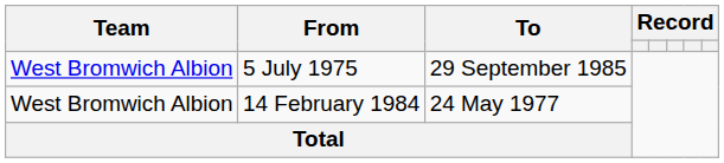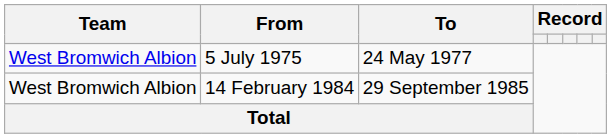 <table class=wikitable style="text-align: center">
 <tr>
 <th rowspan=2>Team</th>
 <th rowspan=2>From</th>
 <th rowspan=2>To</th>
 <th colspan=5>Record</th>
 </tr>
 <tr>
 <th></th>
 <th></th>
 <th></th>
 <th></th>
 <th></th>
 </tr>
 <tr>
 <td align=left><a href='#'>West Bromwich Albion</a></td>
 <td align=left>5 July 1975</td>
-<td align=left>29 September 1985<br></td>
+<td align=left>24 May 1977<br></td>
 </tr>
 <tr>
 <td align=left>West Bromwich Albion</td>
 <td align=left>14 February 1984</td>
-<td align=left>24 May 1977<br></td>
+<td align=left>29 September 1985<br></td>
 </tr>
 <tr>
 <th colspan=3>Total<br></th>
 </tr>
 </table>
